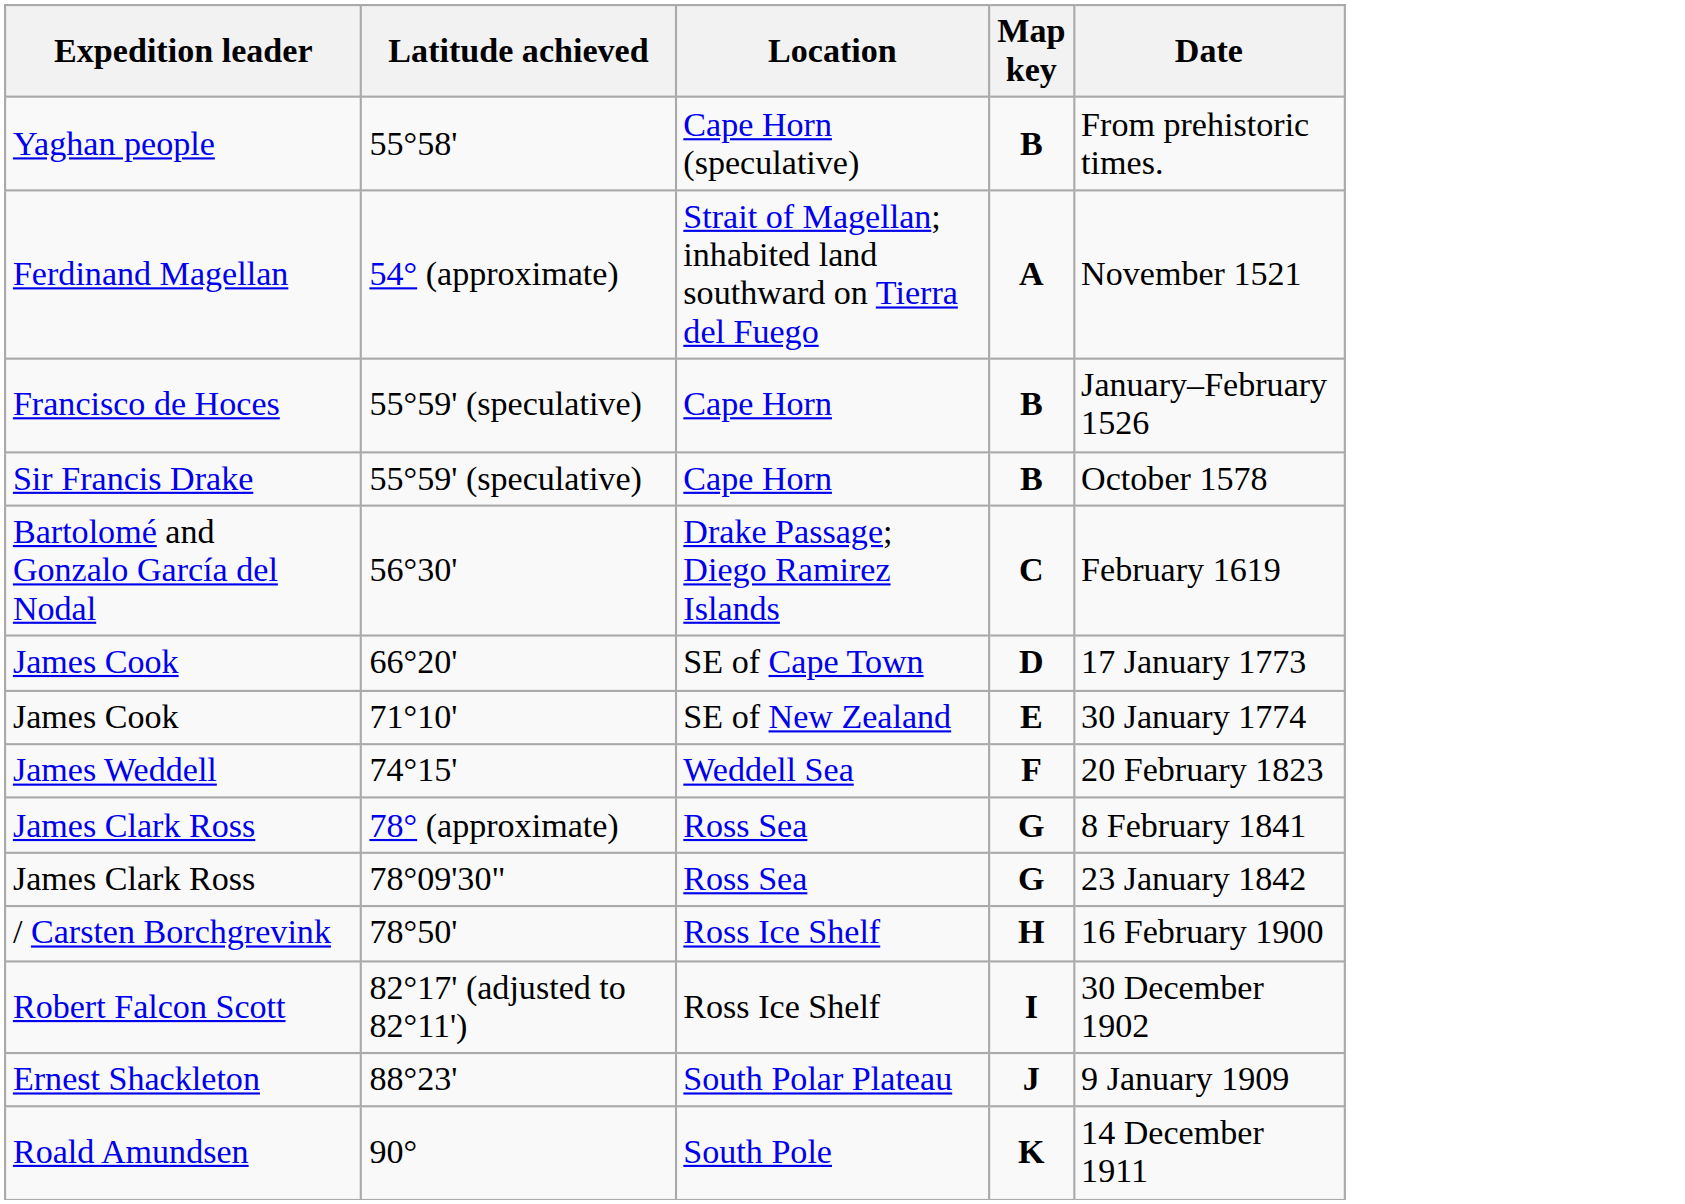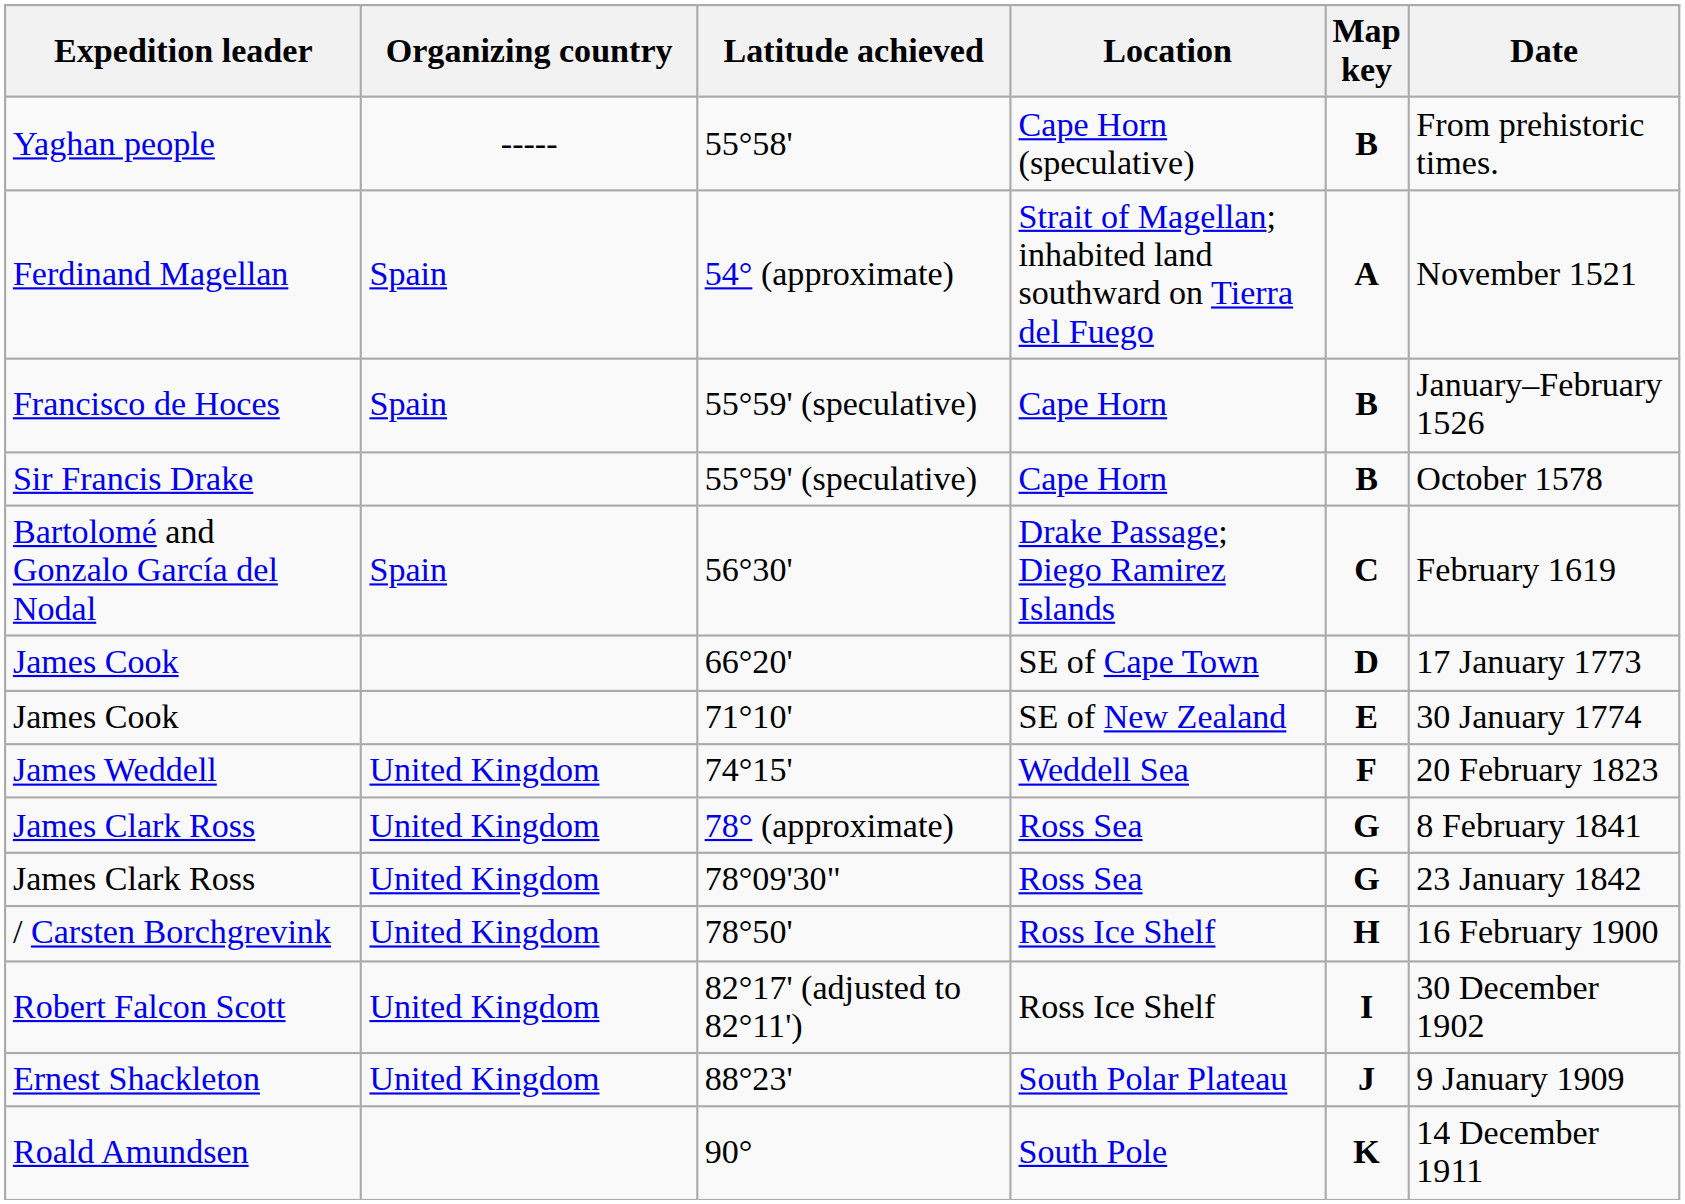 <table class="wikitable">
 <tr>
 <th width="160">Expedition leader</th>
+<th width="150">Organizing country</th>
 <th width="140">Latitude achieved</th>
 <th width="140">Location</th>
 <th width="30">Map key</th>
 <th width="120">Date</th>
 </tr>
 <tr>
 <td><a href='#'>Yaghan people</a></td>
+<td align="center">-----</td>
 <td>55°58'</td>
 <td><a href='#'>Cape Horn</a> (speculative)</td>
 <td align="center"><span><strong>B</strong></span></td>
 <td>From prehistoric times.</td>
 </tr>
 <tr>
 <td> <a href='#'>Ferdinand Magellan</a></td>
+<td> <a href='#'>Spain</a></td>
 <td><a href='#'>54°</a> (approximate)</td>
 <td><a href='#'>Strait of Magellan</a>; inhabited land southward on <a href='#'>Tierra del Fuego</a></td>
 <td align="center"><span><strong>A</strong></span></td>
 <td>November 1521</td>
 </tr>
 <tr>
 <td> <a href='#'>Francisco de Hoces</a></td>
+<td> <a href='#'>Spain</a></td>
 <td>55°59' (speculative)</td>
 <td><a href='#'>Cape Horn</a></td>
 <td align="center"><span><strong>B</strong></span></td>
 <td>January–February 1526</td>
 </tr>
 <tr>
 <td> <a href='#'>Sir Francis Drake</a></td>
+<td></td>
 <td>55°59' (speculative)</td>
 <td><a href='#'>Cape Horn</a></td>
 <td align="center"><span><strong>B</strong></span></td>
 <td>October 1578</td>
 </tr>
 <tr>
 <td> <a href='#'>Bartolomé</a> and <br> <a href='#'>Gonzalo García del Nodal</a></td>
+<td> <a href='#'>Spain</a></td>
 <td>56°30'</td>
 <td><a href='#'>Drake Passage</a>; <a href='#'>Diego Ramirez Islands</a></td>
 <td align="center"><span><strong>C</strong></span></td>
 <td>February 1619</td>
 </tr>
 <tr>
 <td> <a href='#'>James Cook</a></td>
+<td></td>
 <td>66°20'</td>
 <td>SE of <a href='#'>Cape Town</a></td>
 <td align="center"><span><strong>D</strong></span></td>
 <td>17 January 1773</td>
 </tr>
 <tr>
 <td> James Cook</td>
+<td></td>
 <td>71°10'</td>
 <td>SE of <a href='#'>New Zealand</a></td>
 <td align="center"><span><strong>E</strong></span></td>
 <td>30 January 1774</td>
 </tr>
 <tr>
 <td> <a href='#'>James Weddell</a></td>
+<td> <a href='#'>United Kingdom</a></td>
 <td>74°15'</td>
 <td><a href='#'>Weddell Sea</a></td>
 <td align="center"><span><strong>F</strong></span></td>
 <td>20 February 1823</td>
 </tr>
 <tr>
 <td> <a href='#'>James Clark Ross</a></td>
+<td> <a href='#'>United Kingdom</a></td>
 <td><a href='#'>78°</a> (approximate)</td>
 <td><a href='#'>Ross Sea</a></td>
 <td align="center"><span><strong>G</strong></span></td>
 <td>8 February 1841</td>
 </tr>
 <tr>
 <td> James Clark Ross</td>
+<td> <a href='#'>United Kingdom</a></td>
 <td>78°09'30"</td>
 <td><a href='#'>Ross Sea</a></td>
 <td align="center"><span><strong>G</strong></span></td>
 <td>23 January 1842</td>
 </tr>
 <tr>
 <td>/ <a href='#'>Carsten Borchgrevink</a></td>
+<td> <a href='#'>United Kingdom</a></td>
 <td>78°50'</td>
 <td><a href='#'>Ross Ice Shelf</a></td>
 <td align="center"><span><strong>H</strong></span></td>
 <td>16 February 1900</td>
 </tr>
 <tr>
 <td> <a href='#'>Robert Falcon Scott</a></td>
+<td> <a href='#'>United Kingdom</a></td>
 <td>82°17' (adjusted to 82°11')</td>
 <td>Ross Ice Shelf</td>
 <td align="center"><span><strong>I</strong></span></td>
 <td>30 December 1902</td>
 </tr>
 <tr>
 <td> <a href='#'>Ernest Shackleton</a></td>
+<td> <a href='#'>United Kingdom</a></td>
 <td>88°23'</td>
 <td><a href='#'>South Polar Plateau</a></td>
 <td align="center"><span><strong>J</strong></span></td>
 <td>9 January 1909</td>
 </tr>
 <tr>
 <td> <a href='#'>Roald Amundsen</a></td>
+<td></td>
 <td>90°</td>
 <td><a href='#'>South Pole</a></td>
 <td align="center"><span><strong>K</strong></span></td>
 <td>14 December 1911</td>
 </tr>
 </table>
